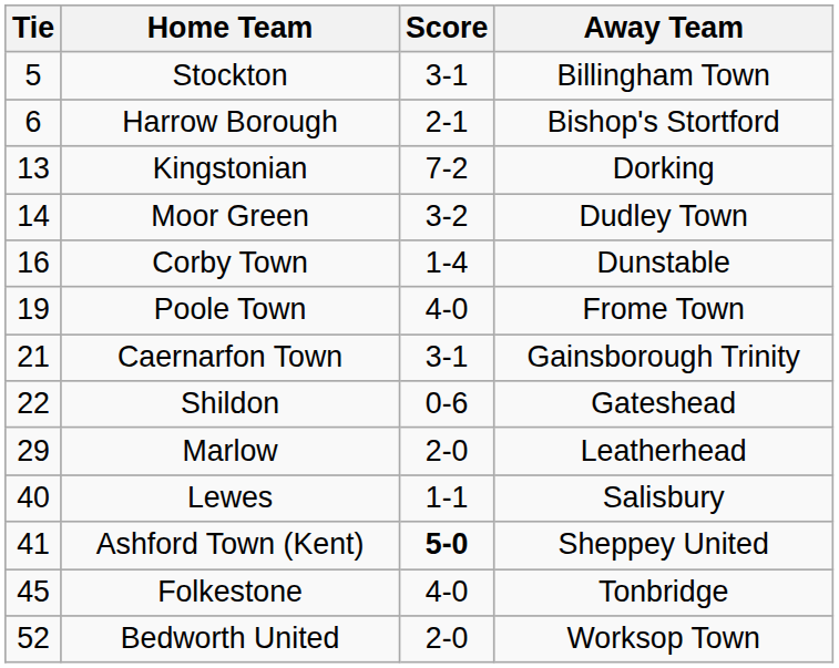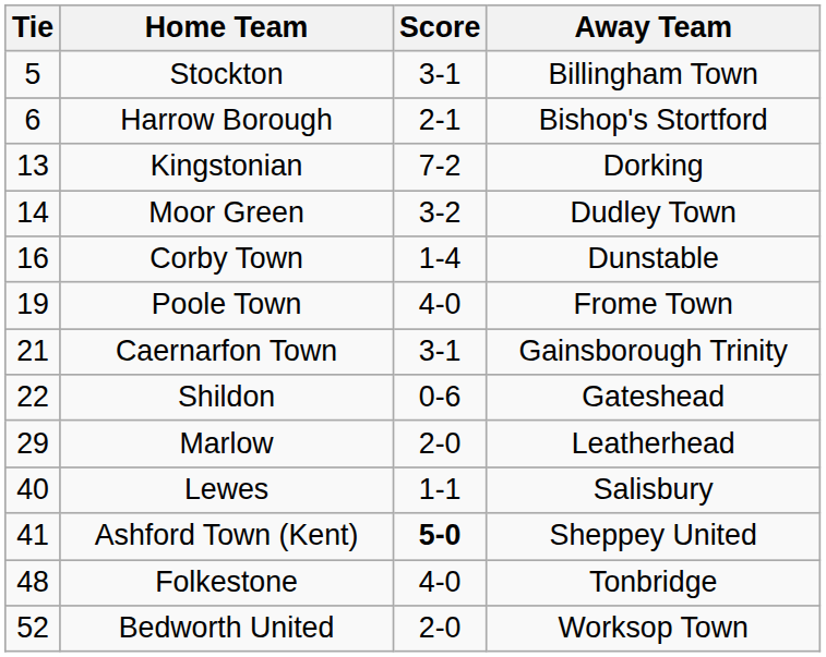 <table class="wikitable" style="text-align:center;">
 <tr>
 <th width=20>Tie</th>
 <th width=175>Home Team</th>
 <th width=20>Score</th>
 <th width=175>Away Team</th>
 </tr>
 <tr>
 <td>5</td>
 <td>Stockton</td>
 <td>3-1</td>
 <td>Billingham Town</td>
 </tr>
 <tr>
 <td>6</td>
 <td>Harrow Borough</td>
 <td>2-1</td>
 <td>Bishop's Stortford</td>
 </tr>
 <tr>
 <td>13</td>
 <td>Kingstonian</td>
 <td>7-2</td>
 <td>Dorking</td>
 </tr>
 <tr>
 <td>14</td>
 <td>Moor Green</td>
 <td>3-2</td>
 <td>Dudley Town</td>
 </tr>
 <tr>
 <td>16</td>
 <td>Corby Town</td>
 <td>1-4</td>
 <td>Dunstable</td>
 </tr>
 <tr>
 <td>19</td>
 <td>Poole Town</td>
 <td>4-0</td>
 <td>Frome Town</td>
 </tr>
 <tr>
 <td>21</td>
 <td>Caernarfon Town</td>
 <td>3-1</td>
 <td>Gainsborough Trinity</td>
 </tr>
 <tr>
 <td>22</td>
 <td>Shildon</td>
 <td>0-6</td>
 <td>Gateshead</td>
 </tr>
 <tr>
 <td>29</td>
 <td>Marlow</td>
 <td>2-0</td>
 <td>Leatherhead</td>
 </tr>
 <tr>
 <td>40</td>
 <td>Lewes</td>
 <td>1-1</td>
 <td>Salisbury</td>
 </tr>
 <tr>
 <td>41</td>
 <td>Ashford Town (Kent)</td>
 <td><strong>5-0</strong></td>
 <td>Sheppey United</td>
 </tr>
 <tr>
-<td>45</td>
+<td>48</td>
 <td>Folkestone</td>
 <td>4-0</td>
 <td>Tonbridge</td>
 </tr>
 <tr>
 <td>52</td>
 <td>Bedworth United</td>
 <td>2-0</td>
 <td>Worksop Town</td>
 </tr>
 </table>
